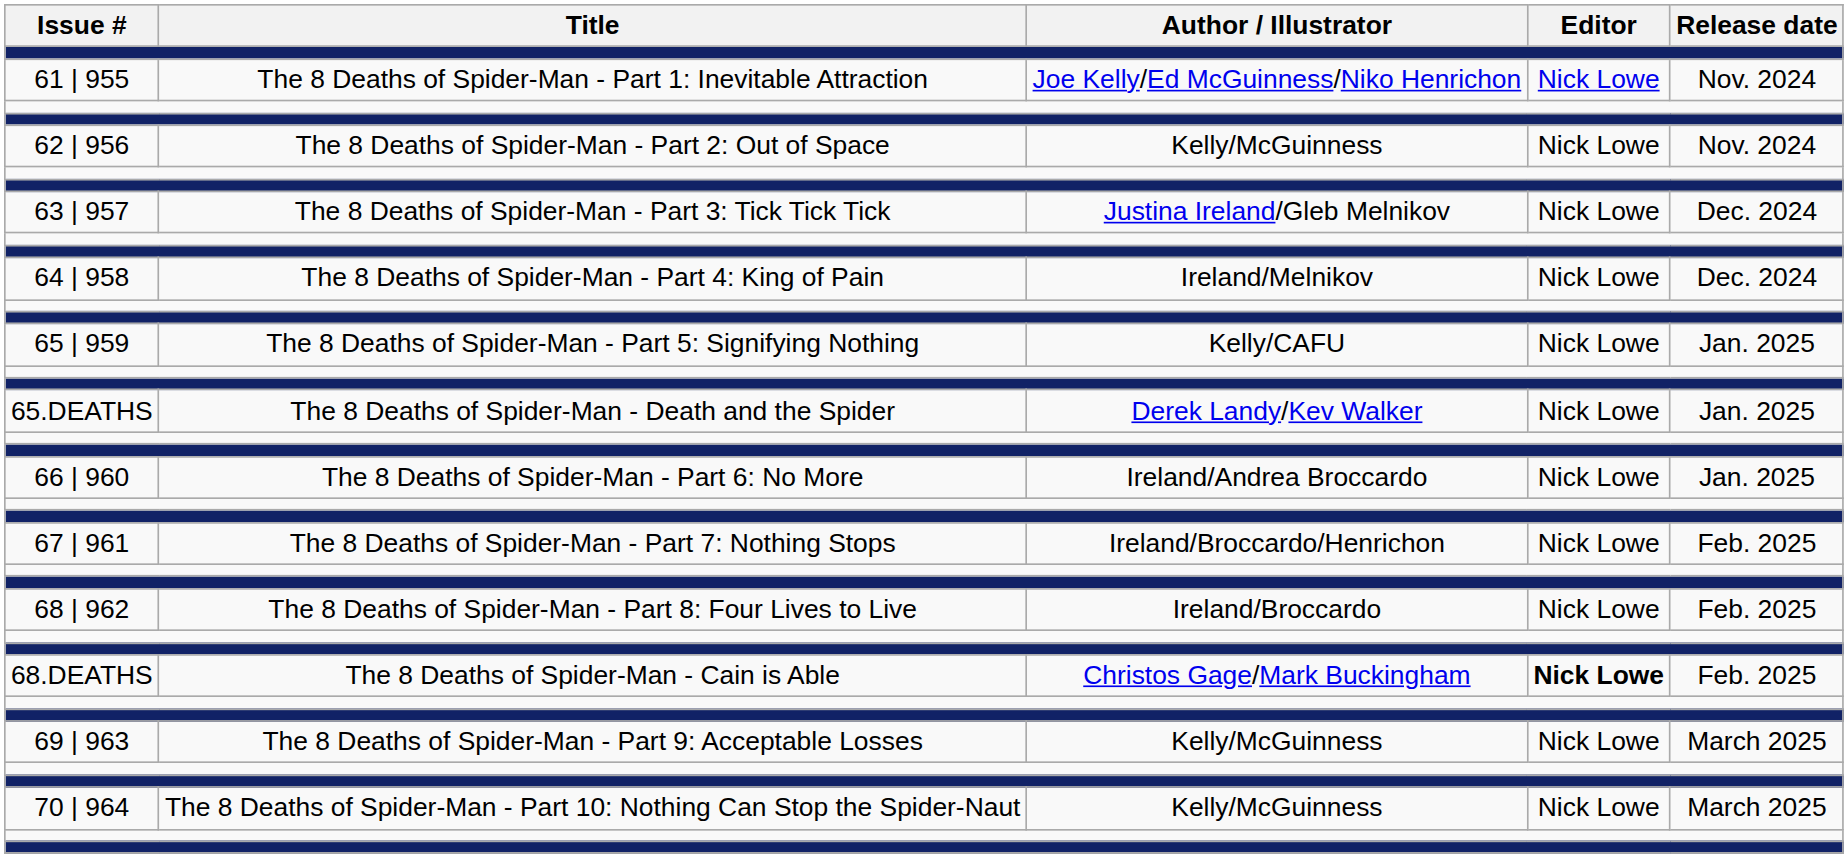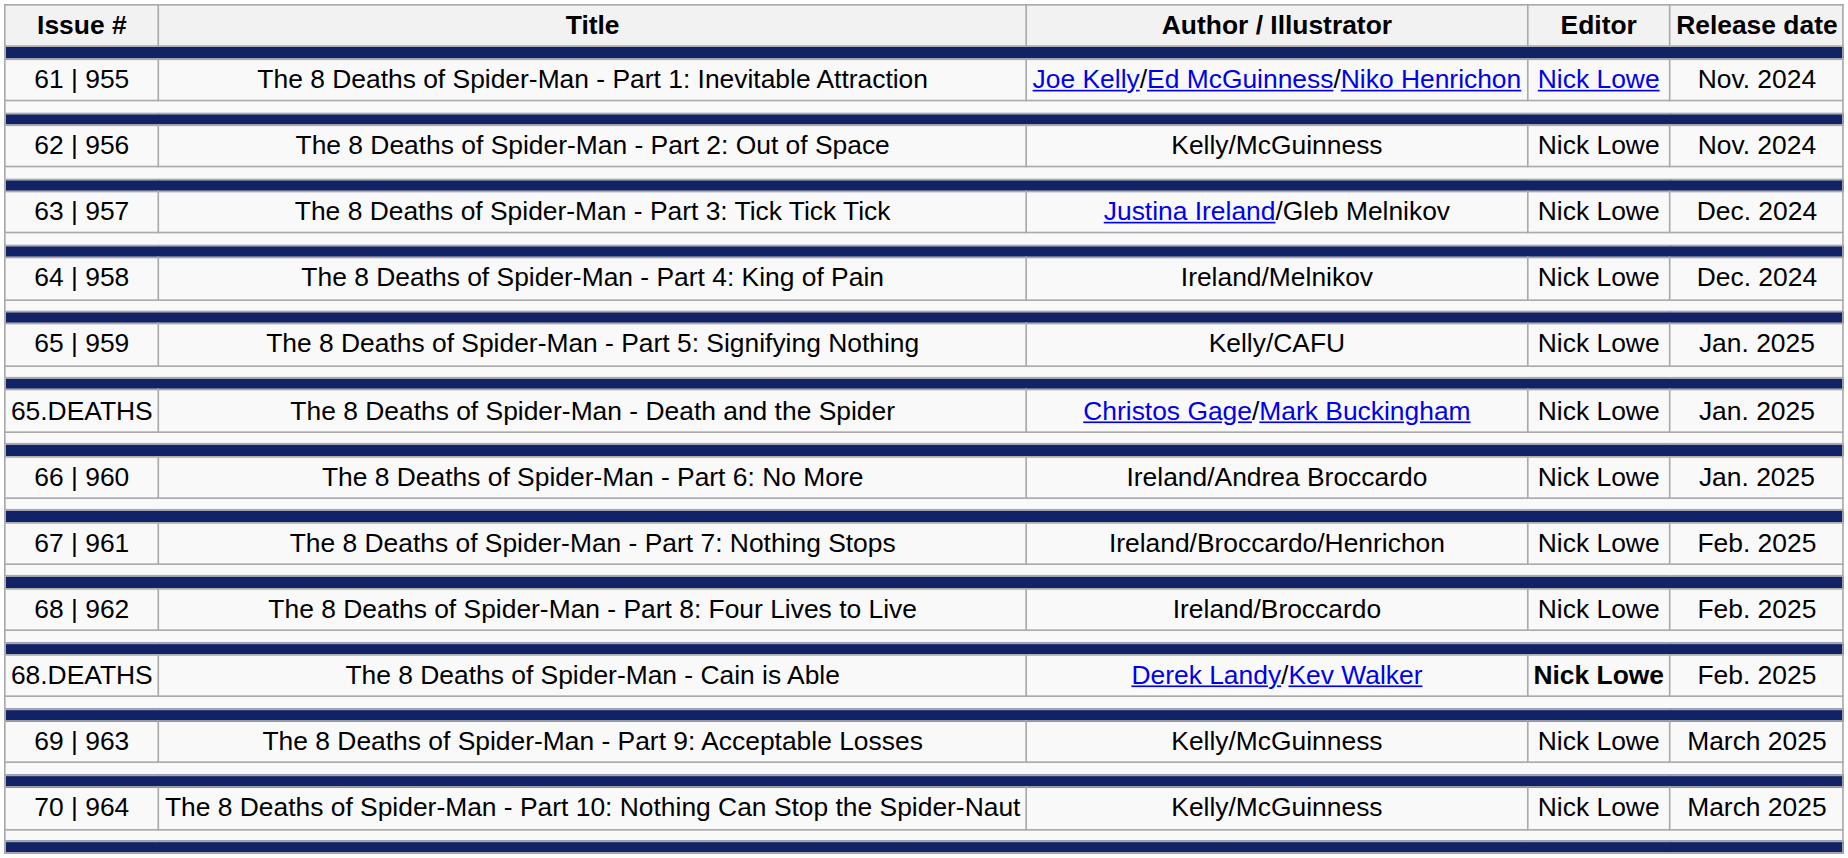 <table class="wikitable">
 <tr>
 <th>Issue #</th>
 <th>Title</th>
 <th>Author / Illustrator</th>
 <th>Editor</th>
 <th>Release date</th>
 </tr>
 <tr>
 <td colspan="6" bgcolor="#112266"></td>
 </tr>
 <tr>
 <td align="center">61  |  955</td>
 <td align="center">The 8 Deaths of Spider-Man - Part 1: Inevitable Attraction</td>
 <td align="center"><a href='#'>Joe Kelly</a>/<a href='#'>Ed McGuinness</a>/<a href='#'>Niko Henrichon</a></td>
 <td align="center"><a href='#'>Nick Lowe</a></td>
 <td align="center">Nov. 2024</td>
 </tr>
 <tr>
 <td colspan="6"></td>
 </tr>
 <tr>
 <td colspan="6" bgcolor="#112266"></td>
 </tr>
 <tr>
 <td align="center">62  |  956</td>
 <td align="center">The 8 Deaths of Spider-Man - Part 2: Out of Space</td>
 <td align="center">Kelly/McGuinness</td>
 <td align="center">Nick Lowe</td>
 <td align="center">Nov. 2024</td>
 </tr>
 <tr>
 <td colspan="6"></td>
 </tr>
 <tr>
 <td colspan="6" bgcolor="#112266"></td>
 </tr>
 <tr>
 <td align="center">63  |  957</td>
 <td align="center">The 8 Deaths of Spider-Man - Part 3: Tick Tick Tick</td>
 <td align="center"><a href='#'>Justina Ireland</a>/Gleb Melnikov</td>
 <td align="center">Nick Lowe</td>
 <td align="center">Dec. 2024</td>
 </tr>
 <tr>
 <td colspan="6"></td>
 </tr>
 <tr>
 <td colspan="6" bgcolor="#112266"></td>
 </tr>
 <tr>
 <td align="center">64  |  958</td>
 <td align="center">The 8 Deaths of Spider-Man - Part 4: King of Pain</td>
 <td align="center">Ireland/Melnikov</td>
 <td align="center">Nick Lowe</td>
 <td align="center">Dec. 2024</td>
 </tr>
 <tr>
 <td colspan="6"></td>
 </tr>
 <tr>
 <td colspan="6" bgcolor="#112266"></td>
 </tr>
 <tr>
 <td align="center">65  |  959</td>
 <td align="center">The 8 Deaths of Spider-Man - Part 5: Signifying Nothing</td>
 <td align="center">Kelly/CAFU</td>
 <td align="center">Nick Lowe</td>
 <td align="center">Jan. 2025</td>
 </tr>
 <tr>
 <td colspan="6"></td>
 </tr>
 <tr>
 <td colspan="6" bgcolor="#112266"></td>
 </tr>
 <tr>
 <td align="center">65.DEATHS</td>
 <td align="center">The 8 Deaths of Spider-Man - Death and the Spider</td>
-<td align="center"><a href='#'>Derek Landy</a>/<a href='#'>Kev Walker</a></td>
+<td align="center"><a href='#'>Christos Gage</a>/<a href='#'>Mark Buckingham</a></td>
 <td align="center">Nick Lowe</td>
 <td align="center">Jan. 2025</td>
 </tr>
 <tr>
 <td colspan="6"></td>
 </tr>
 <tr>
 <td colspan="6" bgcolor="#112266"></td>
 </tr>
 <tr>
 <td align="center">66  |  960</td>
 <td align="center">The 8 Deaths of Spider-Man - Part 6: No More</td>
 <td align="center">Ireland/Andrea Broccardo</td>
 <td align="center">Nick Lowe</td>
 <td align="center">Jan. 2025</td>
 </tr>
 <tr>
 <td colspan="6"></td>
 </tr>
 <tr>
 <td colspan="6" bgcolor="#112266"></td>
 </tr>
 <tr>
 <td align="center">67  |  961</td>
 <td align="center">The 8 Deaths of Spider-Man - Part 7: Nothing Stops</td>
 <td align="center">Ireland/Broccardo/Henrichon</td>
 <td align="center">Nick Lowe</td>
 <td align="center">Feb. 2025</td>
 </tr>
 <tr>
 <td colspan="6"></td>
 </tr>
 <tr>
 <td colspan="6" bgcolor="#112266"></td>
 </tr>
 <tr>
 <td align="center">68  |  962</td>
 <td align="center">The 8 Deaths of Spider-Man - Part 8: Four Lives to Live</td>
 <td align="center">Ireland/Broccardo</td>
 <td align="center">Nick Lowe</td>
 <td align="center">Feb. 2025</td>
 </tr>
 <tr>
 <td colspan="6"></td>
 </tr>
 <tr>
 <td colspan="6" bgcolor="#112266"></td>
 </tr>
 <tr>
 <td align="center">68.DEATHS</td>
 <td align="center">The 8 Deaths of Spider-Man - Cain is Able</td>
-<td align="center"><a href='#'>Christos Gage</a>/<a href='#'>Mark Buckingham</a></td>
+<td align="center"><a href='#'>Derek Landy</a>/<a href='#'>Kev Walker</a></td>
 <td align="center"><strong>Nick Lowe</strong></td>
 <td align="center">Feb. 2025</td>
 </tr>
 <tr>
 <td colspan="6"></td>
 </tr>
 <tr>
 <td colspan="6" bgcolor="#112266"></td>
 </tr>
 <tr>
 <td align="center">69  |  963</td>
 <td align="center">The 8 Deaths of Spider-Man - Part 9: Acceptable Losses</td>
 <td align="center">Kelly/McGuinness</td>
 <td align="center">Nick Lowe</td>
 <td align="center">March 2025</td>
 </tr>
 <tr>
 <td colspan="6"></td>
 </tr>
 <tr>
 <td colspan="6" bgcolor="#112266"></td>
 </tr>
 <tr>
 <td align="center">70  |  964</td>
 <td align="center">The 8 Deaths of Spider-Man - Part 10: Nothing Can Stop the Spider-Naut</td>
 <td align="center">Kelly/McGuinness</td>
 <td align="center">Nick Lowe</td>
 <td align="center">March 2025</td>
 </tr>
 <tr>
 <td colspan="6"></td>
 </tr>
 <tr>
 <td colspan="6" bgcolor="#112266"></td>
 </tr>
 <tr>
 </tr>
 </table>
